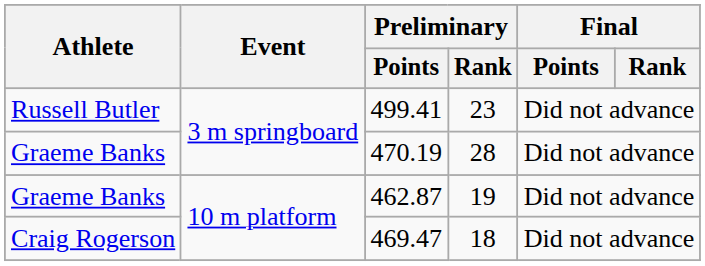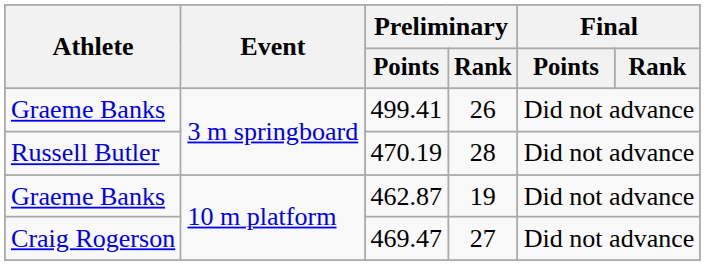 <table class=wikitable style="font-size:90%">
 <tr>
 <th rowspan="2">Athlete</th>
 <th rowspan="2">Event</th>
 <th colspan="2">Preliminary</th>
 <th colspan="2">Final</th>
 </tr>
 <tr style="font-size:95%">
 <th>Points</th>
 <th>Rank</th>
 <th>Points</th>
 <th>Rank</th>
 </tr>
 <tr align=center>
-<td align=left><a href='#'>Russell Butler</a></td>
+<td align=left><a href='#'>Graeme Banks</a></td>
 <td align=left rowspan=2><a href='#'>3 m springboard</a></td>
 <td>499.41</td>
-<td>23</td>
+<td>26</td>
 <td colspan=2>Did not advance</td>
 </tr>
 <tr align=center>
-<td align=left><a href='#'>Graeme Banks</a></td>
+<td align=left><a href='#'>Russell Butler</a></td>
 <td>470.19</td>
 <td>28</td>
 <td colspan=2>Did not advance</td>
 </tr>
 <tr align=center>
 <td align=left><a href='#'>Graeme Banks</a></td>
 <td align=left rowspan=2><a href='#'>10 m platform</a></td>
 <td>462.87</td>
 <td>19</td>
 <td colspan=2>Did not advance</td>
 </tr>
 <tr align=center>
 <td align=left><a href='#'>Craig Rogerson</a></td>
 <td>469.47</td>
-<td>18</td>
+<td>27</td>
 <td colspan=2>Did not advance</td>
 </tr>
 </table>
